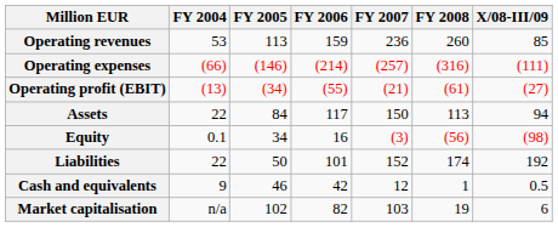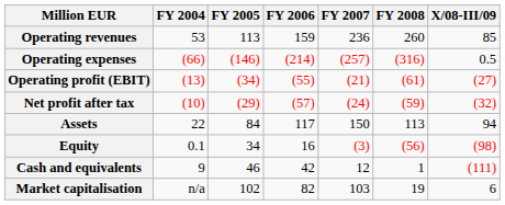 <table class="wikitable">
 <tr>
 <th>Million EUR</th>
 <th>FY 2004</th>
 <th>FY 2005</th>
 <th>FY 2006</th>
 <th>FY 2007</th>
 <th>FY 2008</th>
 <th>X/08-III/09</th>
 </tr>
 <tr>
 <th>Operating revenues</th>
 <td align="right">53</td>
 <td align="right">113</td>
 <td align="right">159</td>
 <td align="right">236</td>
 <td align="right">260</td>
 <td align="right">85</td>
 </tr>
 <tr>
 <th>Operating expenses</th>
 <td style="color:red" align="right">(66)</td>
 <td style="color:red" align="right">(146)</td>
 <td style="color:red" align="right">(214)</td>
 <td style="color:red" align="right">(257)</td>
 <td style="color:red" align="right">(316)</td>
-<td style="color:red" align="right">(111)</td>
+<td align="right">0.5</td>
 </tr>
 <tr>
 <th>Operating profit (EBIT)</th>
 <td style="color:red" align="right">(13)</td>
 <td style="color:red" align="right">(34)</td>
 <td style="color:red" align="right">(55)</td>
 <td style="color:red" align="right">(21)</td>
 <td style="color:red" align="right">(61)</td>
 <td style="color:red" align="right">(27)</td>
+</tr>
+<tr>
+<th>Net profit after tax</th>
+<td style="color:red" align="right">(10)</td>
+<td style="color:red" align="right">(29)</td>
+<td style="color:red" align="right">(57)</td>
+<td style="color:red" align="right">(24)</td>
+<td style="color:red" align="right">(59)</td>
+<td style="color:red" align="right">(32)</td>
 </tr>
 <tr>
 <th>Assets</th>
 <td align="right">22</td>
 <td align="right">84</td>
 <td align="right">117</td>
 <td align="right">150</td>
 <td align="right">113</td>
 <td align="right">94</td>
 </tr>
 <tr>
 <th>Equity</th>
 <td align="right">0.1</td>
 <td align="right">34</td>
 <td align="right">16</td>
 <td style="color:red" align="right">(3)</td>
 <td style="color:red" align="right">(56)</td>
 <td style="color:red" align="right">(98)</td>
 </tr>
 <tr>
-<th>Liabilities</th>
-<td align="right">22</td>
-<td align="right">50</td>
-<td align="right">101</td>
-<td align="right">152</td>
-<td align="right">174</td>
-<td align="right">192</td>
-</tr>
-<tr>
 <th>Cash and equivalents</th>
 <td align="right">9</td>
 <td align="right">46</td>
 <td align="right">42</td>
 <td align="right">12</td>
 <td align="right">1</td>
-<td align="right">0.5</td>
+<td style="color:red" align="right">(111)</td>
 </tr>
 <tr>
 <th>Market capitalisation</th>
 <td align="right">n/a</td>
 <td align="right">102</td>
 <td align="right">82</td>
 <td align="right">103</td>
 <td align="right">19</td>
 <td align="right">6</td>
 </tr>
 </table>
